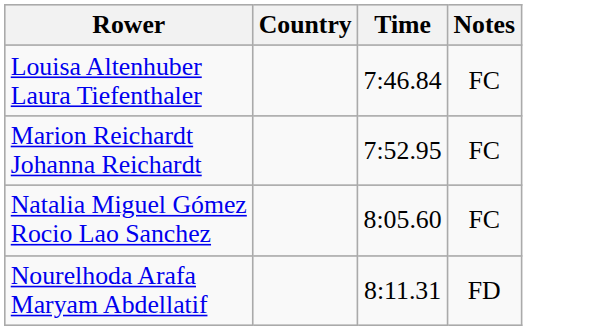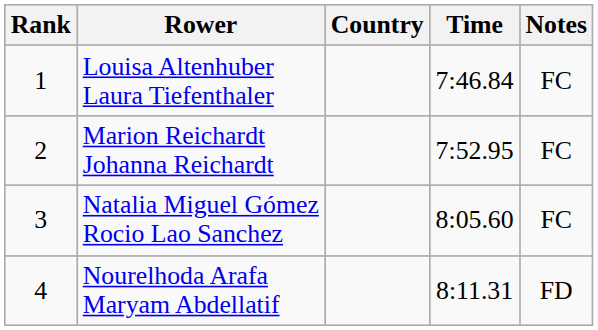 <table class="wikitable" style="text-align:center">
 <tr>
+<th>Rank</th>
 <th>Rower</th>
 <th>Country</th>
 <th>Time</th>
 <th>Notes</th>
 </tr>
 <tr>
+<td>1</td>
 <td align="left"><a href='#'>Louisa Altenhuber</a><br><a href='#'>Laura Tiefenthaler</a></td>
 <td align="left"></td>
 <td>7:46.84</td>
 <td>FC</td>
 </tr>
 <tr>
+<td>2</td>
 <td align="left"><a href='#'>Marion Reichardt</a><br><a href='#'>Johanna Reichardt</a></td>
 <td align="left"></td>
 <td>7:52.95</td>
 <td>FC</td>
 </tr>
 <tr>
+<td>3</td>
 <td align="left"><a href='#'>Natalia Miguel Gómez</a><br><a href='#'>Rocio Lao Sanchez</a></td>
 <td align="left"></td>
 <td>8:05.60</td>
 <td>FC</td>
 </tr>
 <tr>
+<td>4</td>
 <td align="left"><a href='#'>Nourelhoda Arafa</a><br><a href='#'>Maryam Abdellatif</a></td>
 <td align="left"></td>
 <td>8:11.31</td>
 <td>FD</td>
 </tr>
 </table>
